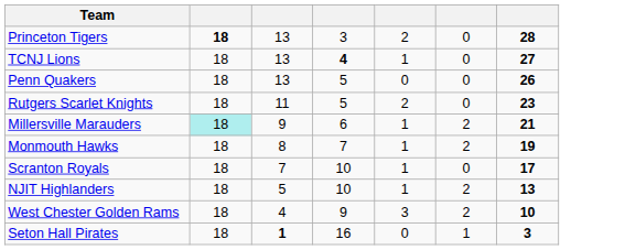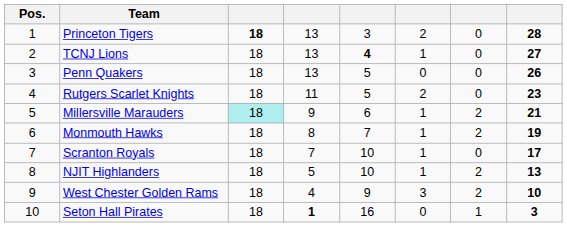 <table class="wikitable sortable">
 <tr>
+<th style="width: 4em;">Pos.</th>
 <th style="width: 13em;">Team</th>
 <th style="width: 4em;"></th>
 <th style="width: 4em;"></th>
 <th style="width: 4em;"></th>
 <th style="width: 4em;"></th>
 <th style="width: 4em;"></th>
 <th style="width: 4em;"></th>
 </tr>
 <tr style="text-align:center;">
+<td style="text-align:center;">1</td>
 <td style="text-align:left;"><a href='#'>Princeton Tigers</a></td>
 <td><strong>18</strong></td>
 <td>13</td>
 <td>3</td>
 <td>2</td>
 <td>0</td>
 <td><strong>28</strong></td>
 </tr>
 <tr style="text-align:center;">
+<td style="text-align:center;">2</td>
 <td style="text-align:left;"><a href='#'>TCNJ Lions</a></td>
 <td>18</td>
 <td>13</td>
 <td><strong>4</strong></td>
 <td>1</td>
 <td>0</td>
 <td><strong>27</strong></td>
 </tr>
 <tr style="text-align:center;">
+<td style="text-align:center;">3</td>
 <td style="text-align:left;"><a href='#'>Penn Quakers</a></td>
 <td>18</td>
 <td>13</td>
 <td>5</td>
 <td>0</td>
 <td>0</td>
 <td><strong>26</strong></td>
 </tr>
 <tr style="text-align:center;">
+<td style="text-align:center;">4</td>
 <td style="text-align:left;"><a href='#'>Rutgers Scarlet Knights</a></td>
 <td>18</td>
 <td>11</td>
 <td>5</td>
 <td>2</td>
 <td>0</td>
 <td><strong>23</strong></td>
 </tr>
 <tr style="text-align:center;">
+<td style="text-align:center;">5</td>
 <td style="text-align:left;"><a href='#'>Millersville Marauders</a></td>
 <td style="background: paleturquoise;">18</td>
 <td>9</td>
 <td>6</td>
 <td>1</td>
 <td>2</td>
 <td><strong>21</strong></td>
 </tr>
 <tr style="text-align:center;">
+<td style="text-align:center;">6</td>
 <td style="text-align:left;"><a href='#'>Monmouth Hawks</a></td>
 <td>18</td>
 <td>8</td>
 <td>7</td>
 <td>1</td>
 <td>2</td>
 <td><strong>19</strong></td>
 </tr>
 <tr style="text-align:center;">
+<td style="text-align:center;">7</td>
 <td style="text-align:left;"><a href='#'>Scranton Royals</a></td>
 <td>18</td>
 <td>7</td>
 <td>10</td>
 <td>1</td>
 <td>0</td>
 <td><strong>17</strong></td>
 </tr>
 <tr style="text-align:center;">
+<td style="text-align:center;">8</td>
 <td style="text-align:left;"><a href='#'>NJIT Highlanders</a></td>
 <td>18</td>
 <td>5</td>
 <td>10</td>
 <td>1</td>
 <td>2</td>
 <td><strong>13</strong></td>
 </tr>
 <tr style="text-align:center;">
+<td style="text-align:center;">9</td>
 <td style="text-align:left;"><a href='#'>West Chester Golden Rams</a></td>
 <td>18</td>
 <td>4</td>
 <td>9</td>
 <td>3</td>
 <td>2</td>
 <td><strong>10</strong></td>
 </tr>
 <tr style="text-align:center;">
+<td style="text-align:center;">10</td>
 <td style="text-align:left;"><a href='#'>Seton Hall Pirates</a></td>
 <td>18</td>
 <td><strong>1</strong></td>
 <td>16</td>
 <td>0</td>
 <td>1</td>
 <td><strong>3</strong></td>
 </tr>
 </table>
